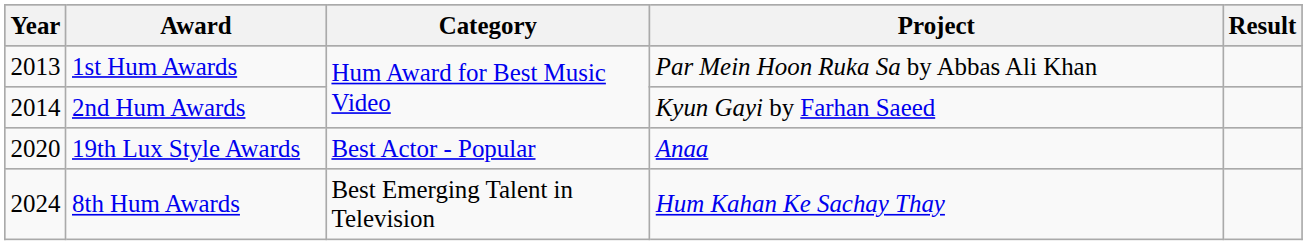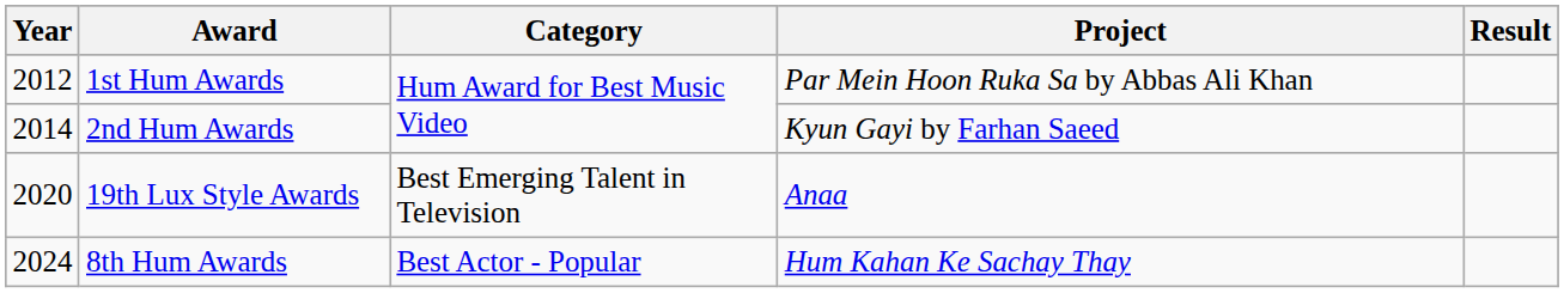 <table class="wikitable" width="50%" style="font-size: 95%;">
 <tr style="background:#ccc; text-align:center;">
 <th scope="col" width="3%">Year</th>
 <th scope="col" width="20%">Award</th>
 <th scope="col" width="25%">Category</th>
 <th>Project</th>
 <th scope="col" width="3%">Result</th>
 </tr>
 <tr>
-<td>2013</td>
+<td>2012</td>
 <td><a href='#'>1st Hum Awards</a></td>
 <td rowspan="2"><a href='#'>Hum Award for Best Music Video</a></td>
 <td><em>Par Mein Hoon Ruka Sa</em> by Abbas Ali Khan</td>
 <td></td>
 </tr>
 <tr>
 <td>2014</td>
 <td><a href='#'>2nd Hum Awards</a></td>
 <td><em>Kyun Gayi</em> by <a href='#'>Farhan Saeed</a></td>
 <td></td>
 </tr>
 <tr>
 <td>2020</td>
 <td><a href='#'>19th Lux Style Awards</a></td>
-<td><a href='#'>Best Actor - Popular</a></td>
+<td>Best Emerging Talent in Television</td>
 <td><em><a href='#'>Anaa</a></em></td>
 <td></td>
 </tr>
 <tr>
 <td>2024</td>
 <td><a href='#'>8th Hum Awards</a></td>
-<td>Best Emerging Talent in Television</td>
+<td><a href='#'>Best Actor - Popular</a></td>
 <td><em><a href='#'>Hum Kahan Ke Sachay Thay</a></em></td>
 <td></td>
 </tr>
 </table>
